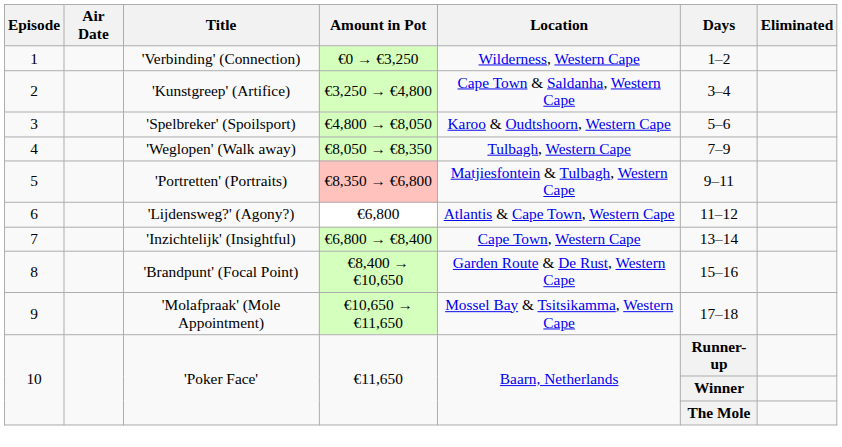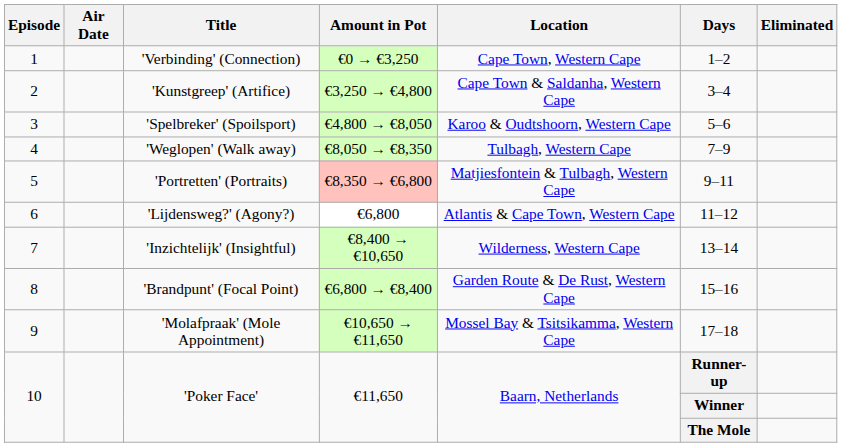 <table class="wikitable" style="text-align:center">
 <tr>
 <th>Episode</th>
 <th>Air Date</th>
 <th>Title</th>
 <th>Amount in Pot</th>
 <th>Location</th>
 <th>Days</th>
 <th>Eliminated</th>
 </tr>
 <tr>
 <td>1</td>
 <td></td>
 <td>'Verbinding' (Connection)</td>
 <td style="background:#D5FFBD">€0 → €3,250</td>
-<td><a href='#'>Wilderness</a>, <a href='#'>Western Cape</a></td>
+<td><a href='#'>Cape Town</a>, <a href='#'>Western Cape</a></td>
 <td>1–2</td>
 <td></td>
 </tr>
 <tr>
 <td>2</td>
 <td></td>
 <td>'Kunstgreep' (Artifice)</td>
 <td style="background:#D5FFBD">€3,250 → €4,800</td>
 <td><a href='#'>Cape Town</a> & <a href='#'>Saldanha</a>, <a href='#'>Western Cape</a></td>
 <td>3–4</td>
 <td></td>
 </tr>
 <tr>
 <td>3</td>
 <td></td>
 <td>'Spelbreker' (Spoilsport)</td>
 <td style="background:#D5FFBD">€4,800 → €8,050</td>
 <td><a href='#'>Karoo</a> & <a href='#'>Oudtshoorn</a>, <a href='#'>Western Cape</a></td>
 <td>5–6</td>
 <td></td>
 </tr>
 <tr>
 <td>4</td>
 <td></td>
 <td>'Weglopen' (Walk away)</td>
 <td style="background:#D5FFBD">€8,050 → €8,350</td>
 <td><a href='#'>Tulbagh</a>, <a href='#'>Western Cape</a></td>
 <td>7–9</td>
 <td></td>
 </tr>
 <tr>
 <td>5</td>
 <td></td>
 <td>'Portretten' (Portraits)</td>
 <td style="background:#FFC2BD">€8,350 → €6,800</td>
 <td><a href='#'>Matjiesfontein</a> & <a href='#'>Tulbagh</a>, <a href='#'>Western Cape</a></td>
 <td>9–11</td>
 <td></td>
 </tr>
 <tr>
 <td>6</td>
 <td></td>
 <td>'Lijdensweg?' (Agony?)</td>
 <td style="background:white">€6,800</td>
 <td><a href='#'>Atlantis</a> & <a href='#'>Cape Town</a>, <a href='#'>Western Cape</a></td>
 <td>11–12</td>
 <td></td>
 </tr>
 <tr>
 <td>7</td>
 <td></td>
 <td>'Inzichtelijk' (Insightful)</td>
-<td style="background:#D5FFBD">€6,800 → €8,400</td>
-<td><a href='#'>Cape Town</a>, <a href='#'>Western Cape</a></td>
+<td style="background:#D5FFBD">€8,400 → €10,650</td>
+<td><a href='#'>Wilderness</a>, <a href='#'>Western Cape</a></td>
 <td>13–14</td>
 <td></td>
 </tr>
 <tr>
 <td>8</td>
 <td></td>
 <td>'Brandpunt' (Focal Point)</td>
-<td style="background:#D5FFBD">€8,400 → €10,650</td>
+<td style="background:#D5FFBD">€6,800 → €8,400</td>
 <td><a href='#'>Garden Route</a> & <a href='#'>De Rust</a>, <a href='#'>Western Cape</a></td>
 <td>15–16</td>
 <td></td>
 </tr>
 <tr>
 <td>9</td>
 <td></td>
 <td>'Molafpraak' (Mole Appointment)</td>
 <td style="background:#D5FFBD">€10,650 → €11,650</td>
 <td><a href='#'>Mossel Bay</a> & <a href='#'>Tsitsikamma</a>, <a href='#'>Western Cape</a></td>
 <td>17–18</td>
 <td></td>
 </tr>
 <tr>
 <td rowspan=3>10</td>
 <td rowspan=3></td>
 <td rowspan=3>'Poker Face'</td>
 <td rowspan=3>€11,650</td>
 <td rowspan=3><a href='#'>Baarn, Netherlands</a></td>
 <th>Runner-up</th>
 <td></td>
 </tr>
 <tr>
 <th>Winner</th>
 <td></td>
 </tr>
 <tr>
 <th>The Mole</th>
 <td></td>
 </tr>
 </table>
